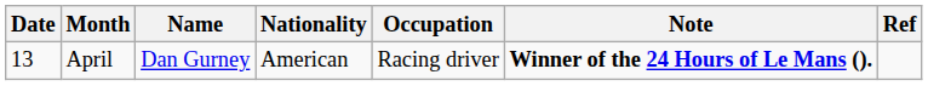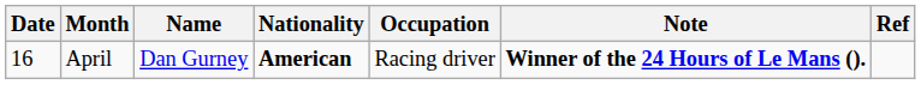 <table class="wikitable" style="font-size:85%;">
 <tr>
 <th>Date</th>
 <th>Month</th>
 <th>Name</th>
 <th>Nationality</th>
 <th>Occupation</th>
 <th>Note</th>
 <th>Ref</th>
 </tr>
 <tr>
-<td>13</td>
+<td>16</td>
 <td>April</td>
 <td><a href='#'>Dan Gurney</a></td>
-<td>American</td>
+<td><strong>American</strong></td>
 <td>Racing driver</td>
 <td><strong>Winner of the <a href='#'>24 Hours of Le Mans</a> ().</strong></td>
 <td></td>
 </tr>
 </table>
